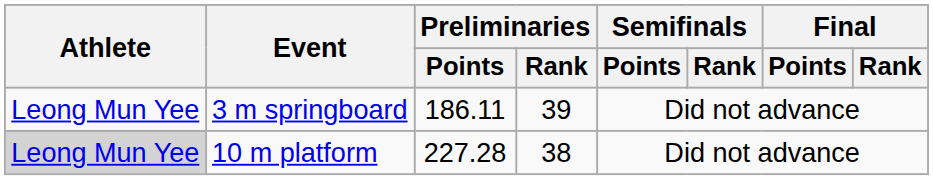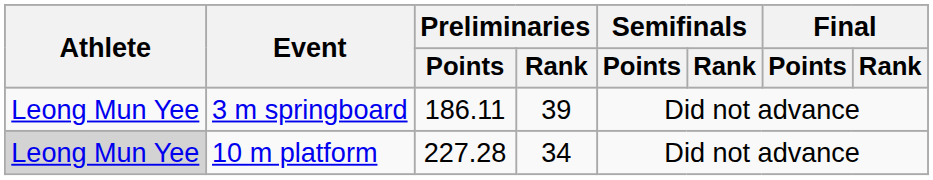 <table class="wikitable" style="font-size:90%;">
 <tr>
 <th rowspan=2>Athlete</th>
 <th rowspan=2>Event</th>
 <th colspan=2>Preliminaries</th>
 <th colspan=2>Semifinals</th>
 <th colspan=2>Final</th>
 </tr>
 <tr style="font-size:95%">
 <th>Points</th>
 <th>Rank</th>
 <th>Points</th>
 <th>Rank</th>
 <th>Points</th>
 <th>Rank</th>
 </tr>
 <tr align=center>
 <td align=left><a href='#'>Leong Mun Yee</a></td>
 <td align=left><a href='#'>3 m springboard</a></td>
 <td>186.11</td>
 <td>39</td>
 <td colspan=4>Did not advance</td>
 </tr>
 <tr align=center>
 <td align=left style="background: lightgrey;"><a href='#'>Leong Mun Yee</a></td>
 <td align=left><a href='#'>10 m platform</a></td>
 <td>227.28</td>
-<td>38</td>
+<td>34</td>
 <td colspan=4>Did not advance</td>
 </tr>
 </table>
